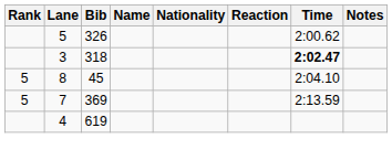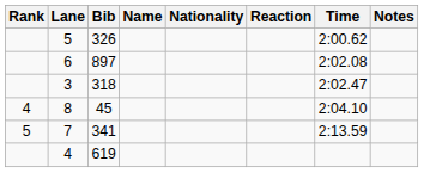 <table class="wikitable sortable" style="text-align:center">
 <tr>
 <th>Rank</th>
 <th>Lane</th>
 <th>Bib</th>
 <th>Name</th>
 <th>Nationality</th>
 <th>Reaction</th>
 <th>Time</th>
 <th>Notes</th>
 </tr>
 <tr>
 <td></td>
 <td>5</td>
 <td>326</td>
 <td align=left></td>
 <td align=left></td>
 <td></td>
 <td>2:00.62</td>
 <td></td>
 </tr>
 <tr>
 <td></td>
+<td>6</td>
+<td>897</td>
+<td align=left></td>
+<td align=left></td>
+<td></td>
+<td>2:02.08</td>
+<td></td>
+</tr>
+<tr>
+<td></td>
 <td>3</td>
 <td>318</td>
 <td align=left></td>
 <td align=left></td>
 <td></td>
-<td><strong>2:02.47</strong></td>
+<td>2:02.47</td>
 <td></td>
 </tr>
 <tr>
-<td>5</td>
+<td>4</td>
 <td>8</td>
 <td>45</td>
 <td align=left></td>
 <td align=left></td>
 <td></td>
 <td>2:04.10</td>
 <td></td>
 </tr>
 <tr>
 <td>5</td>
 <td>7</td>
-<td>369</td>
+<td>341</td>
 <td align=left></td>
 <td align=left></td>
 <td></td>
 <td>2:13.59</td>
 <td></td>
 </tr>
 <tr>
 <td></td>
 <td>4</td>
 <td>619</td>
 <td align=left></td>
 <td align=left></td>
 <td></td>
 <td></td>
 <td><strong></strong></td>
 </tr>
 </table>
